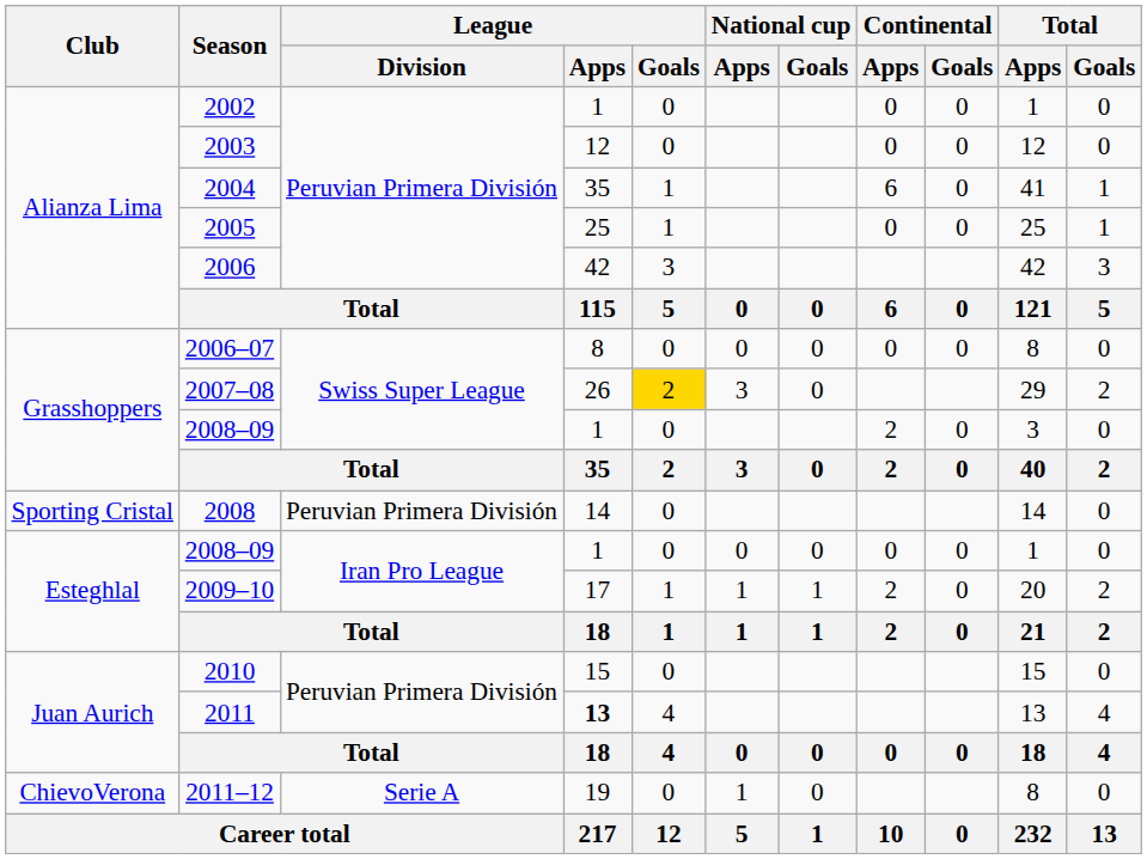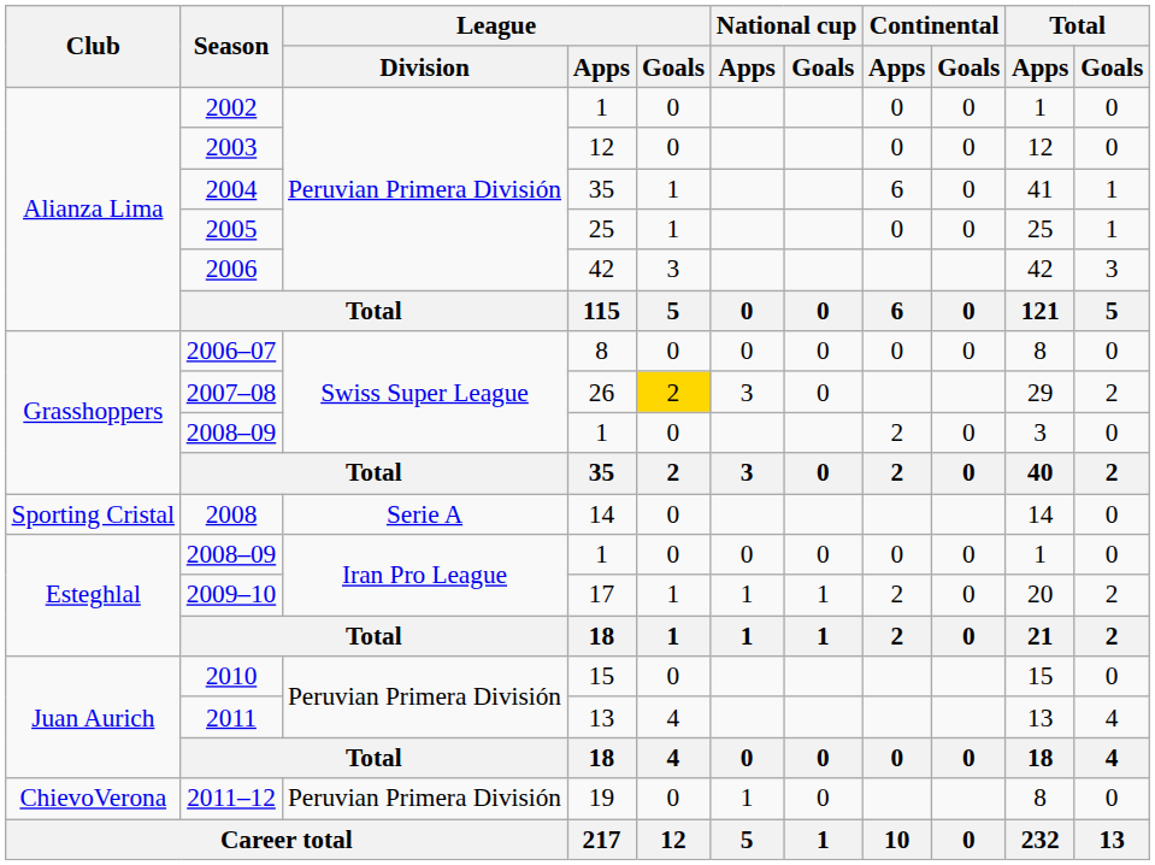 <table class="wikitable" style="text-align:center">
 <tr>
 <th rowspan="2">Club</th>
 <th rowspan="2">Season</th>
 <th colspan="3">League</th>
 <th colspan="2">National cup</th>
 <th colspan="2">Continental</th>
 <th colspan="2">Total</th>
 </tr>
 <tr>
 <th>Division</th>
 <th>Apps</th>
 <th>Goals</th>
 <th>Apps</th>
 <th>Goals</th>
 <th>Apps</th>
 <th>Goals</th>
 <th>Apps</th>
 <th>Goals</th>
 </tr>
 <tr>
 <td rowspan="6"><a href='#'>Alianza Lima</a></td>
 <td><a href='#'>2002</a></td>
 <td rowspan="5"><a href='#'>Peruvian Primera División</a></td>
 <td>1</td>
 <td>0</td>
 <td></td>
 <td></td>
 <td>0</td>
 <td>0</td>
 <td>1</td>
 <td>0</td>
 </tr>
 <tr>
 <td><a href='#'>2003</a></td>
 <td>12</td>
 <td>0</td>
 <td></td>
 <td></td>
 <td>0</td>
 <td>0</td>
 <td>12</td>
 <td>0</td>
 </tr>
 <tr>
 <td><a href='#'>2004</a></td>
 <td>35</td>
 <td>1</td>
 <td></td>
 <td></td>
 <td>6</td>
 <td>0</td>
 <td>41</td>
 <td>1</td>
 </tr>
 <tr>
 <td><a href='#'>2005</a></td>
 <td>25</td>
 <td>1</td>
 <td></td>
 <td></td>
 <td>0</td>
 <td>0</td>
 <td>25</td>
 <td>1</td>
 </tr>
 <tr>
 <td><a href='#'>2006</a></td>
 <td>42</td>
 <td>3</td>
 <td></td>
 <td></td>
 <td></td>
 <td></td>
 <td>42</td>
 <td>3</td>
 </tr>
 <tr>
 <th colspan="2">Total</th>
 <th>115</th>
 <th>5</th>
 <th>0</th>
 <th>0</th>
 <th>6</th>
 <th>0</th>
 <th>121</th>
 <th>5</th>
 </tr>
 <tr>
 <td rowspan="4"><a href='#'>Grasshoppers</a></td>
 <td><a href='#'>2006–07</a></td>
 <td rowspan="3"><a href='#'>Swiss Super League</a></td>
 <td>8</td>
 <td>0</td>
 <td>0</td>
 <td>0</td>
 <td>0</td>
 <td>0</td>
 <td>8</td>
 <td>0</td>
 </tr>
 <tr>
 <td><a href='#'>2007–08</a></td>
 <td>26</td>
 <td style="background: gold;">2</td>
 <td>3</td>
 <td>0</td>
 <td></td>
 <td></td>
 <td>29</td>
 <td>2</td>
 </tr>
 <tr>
 <td><a href='#'>2008–09</a></td>
 <td>1</td>
 <td>0</td>
 <td></td>
 <td></td>
 <td>2</td>
 <td>0</td>
 <td>3</td>
 <td>0</td>
 </tr>
 <tr>
 <th colspan="2">Total</th>
 <th>35</th>
 <th>2</th>
 <th>3</th>
 <th>0</th>
 <th>2</th>
 <th>0</th>
 <th>40</th>
 <th>2</th>
 </tr>
 <tr>
 <td><a href='#'>Sporting Cristal</a></td>
 <td><a href='#'>2008</a></td>
-<td>Peruvian Primera División</td>
+<td><a href='#'>Serie A</a></td>
 <td>14</td>
 <td>0</td>
 <td></td>
 <td></td>
 <td></td>
 <td></td>
 <td>14</td>
 <td>0</td>
 </tr>
 <tr>
 <td rowspan="3"><a href='#'>Esteghlal</a></td>
 <td><a href='#'>2008–09</a></td>
 <td rowspan="2"><a href='#'>Iran Pro League</a></td>
 <td>1</td>
 <td>0</td>
 <td>0</td>
 <td>0</td>
 <td>0</td>
 <td>0</td>
 <td>1</td>
 <td>0</td>
 </tr>
 <tr>
 <td><a href='#'>2009–10</a></td>
 <td>17</td>
 <td>1</td>
 <td>1</td>
 <td>1</td>
 <td>2</td>
 <td>0</td>
 <td>20</td>
 <td>2</td>
 </tr>
 <tr>
 <th colspan="2">Total</th>
 <th>18</th>
 <th>1</th>
 <th>1</th>
 <th>1</th>
 <th>2</th>
 <th>0</th>
 <th>21</th>
 <th>2</th>
 </tr>
 <tr>
 <td rowspan="3"><a href='#'>Juan Aurich</a></td>
 <td><a href='#'>2010</a></td>
 <td rowspan="2">Peruvian Primera División</td>
 <td>15</td>
 <td>0</td>
 <td></td>
 <td></td>
 <td></td>
 <td></td>
 <td>15</td>
 <td>0</td>
 </tr>
 <tr>
 <td><a href='#'>2011</a></td>
-<td><strong>13</strong></td>
+<td>13</td>
 <td>4</td>
 <td></td>
 <td></td>
 <td></td>
 <td></td>
 <td>13</td>
 <td>4</td>
 </tr>
 <tr>
 <th colspan="2">Total</th>
 <th>18</th>
 <th>4</th>
 <th>0</th>
 <th>0</th>
 <th>0</th>
 <th>0</th>
 <th>18</th>
 <th>4</th>
 </tr>
 <tr>
 <td><a href='#'>ChievoVerona</a></td>
 <td><a href='#'>2011–12</a></td>
-<td><a href='#'>Serie A</a></td>
+<td>Peruvian Primera División</td>
 <td>19</td>
 <td>0</td>
 <td>1</td>
 <td>0</td>
 <td></td>
 <td></td>
 <td>8</td>
 <td>0</td>
 </tr>
 <tr>
 <th colspan="3">Career total</th>
 <th>217</th>
 <th>12</th>
 <th>5</th>
 <th>1</th>
 <th>10</th>
 <th>0</th>
 <th>232</th>
 <th>13</th>
 </tr>
 </table>
